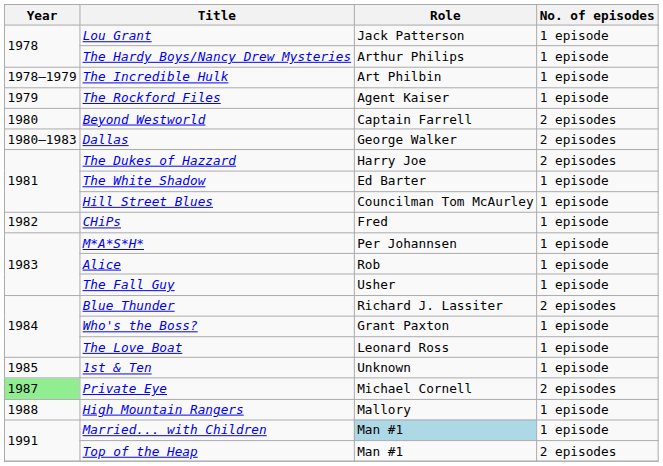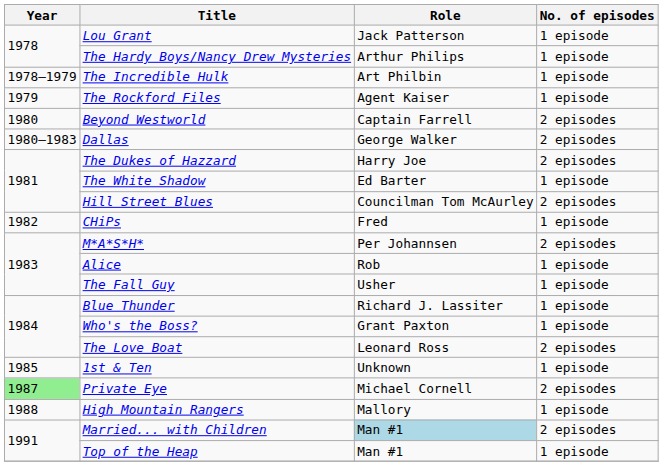 <table class="wikitable">
 <tr>
 <th>Year</th>
 <th>Title</th>
 <th>Role</th>
 <th>No. of episodes</th>
 </tr>
 <tr>
 <td rowspan="2">1978</td>
 <td><em><a href='#'>Lou Grant</a></em></td>
 <td>Jack Patterson</td>
 <td>1 episode</td>
 </tr>
 <tr>
 <td><em><a href='#'>The Hardy Boys/Nancy Drew Mysteries</a></em></td>
 <td>Arthur Philips</td>
 <td>1 episode</td>
 </tr>
 <tr>
 <td>1978–1979</td>
 <td><em><a href='#'>The Incredible Hulk</a></em></td>
 <td>Art Philbin</td>
 <td>1 episode</td>
 </tr>
 <tr>
 <td>1979</td>
 <td><em><a href='#'>The Rockford Files</a></em></td>
 <td>Agent Kaiser</td>
 <td>1 episode</td>
 </tr>
 <tr>
 <td>1980</td>
 <td><em><a href='#'>Beyond Westworld</a></em></td>
 <td>Captain Farrell</td>
 <td>2 episodes</td>
 </tr>
 <tr>
 <td>1980–1983</td>
 <td><em><a href='#'>Dallas</a></em></td>
 <td>George Walker</td>
 <td>2 episodes</td>
 </tr>
 <tr>
 <td rowspan="3">1981</td>
 <td><em><a href='#'>The Dukes of Hazzard</a></em></td>
 <td>Harry Joe</td>
 <td>2 episodes</td>
 </tr>
 <tr>
 <td><em><a href='#'>The White Shadow</a></em></td>
 <td>Ed Barter</td>
 <td>1 episode</td>
 </tr>
 <tr>
 <td><em><a href='#'>Hill Street Blues</a></em></td>
 <td>Councilman Tom McAurley</td>
-<td>1 episode</td>
+<td>2 episodes</td>
 </tr>
 <tr>
 <td>1982</td>
 <td><em><a href='#'>CHiPs</a></em></td>
 <td>Fred</td>
 <td>1 episode</td>
 </tr>
 <tr>
 <td rowspan="3">1983</td>
 <td><em><a href='#'>M*A*S*H*</a></em></td>
 <td>Per Johannsen</td>
-<td>1 episode</td>
+<td>2 episodes</td>
 </tr>
 <tr>
 <td><em><a href='#'>Alice</a></em></td>
 <td>Rob</td>
 <td>1 episode</td>
 </tr>
 <tr>
 <td><em><a href='#'>The Fall Guy</a></em></td>
 <td>Usher</td>
 <td>1 episode</td>
 </tr>
 <tr>
 <td rowspan="3">1984</td>
 <td><em><a href='#'>Blue Thunder</a></em></td>
 <td>Richard J. Lassiter</td>
-<td>2 episodes</td>
+<td>1 episode</td>
 </tr>
 <tr>
 <td><em><a href='#'>Who's the Boss?</a></em></td>
 <td>Grant Paxton</td>
 <td>1 episode</td>
 </tr>
 <tr>
 <td><em><a href='#'>The Love Boat</a></em></td>
 <td>Leonard Ross</td>
-<td>1 episode</td>
+<td>2 episodes</td>
 </tr>
 <tr>
 <td>1985</td>
 <td><em><a href='#'>1st & Ten</a></em></td>
 <td>Unknown</td>
 <td>1 episode</td>
 </tr>
 <tr>
 <td style="background: lightgreen;">1987</td>
 <td><em><a href='#'>Private Eye</a></em></td>
 <td>Michael Cornell</td>
 <td>2 episodes</td>
 </tr>
 <tr>
 <td>1988</td>
 <td><em><a href='#'>High Mountain Rangers</a></em></td>
 <td>Mallory</td>
 <td>1 episode</td>
 </tr>
 <tr>
 <td rowspan="2">1991</td>
 <td><em><a href='#'>Married... with Children</a></em></td>
 <td style="background: lightblue;">Man #1</td>
-<td>1 episode</td>
+<td>2 episodes</td>
 </tr>
 <tr>
 <td><em><a href='#'>Top of the Heap</a></em></td>
 <td>Man #1</td>
-<td>2 episodes</td>
+<td>1 episode</td>
 </tr>
 <tr>
 </tr>
 </table>
